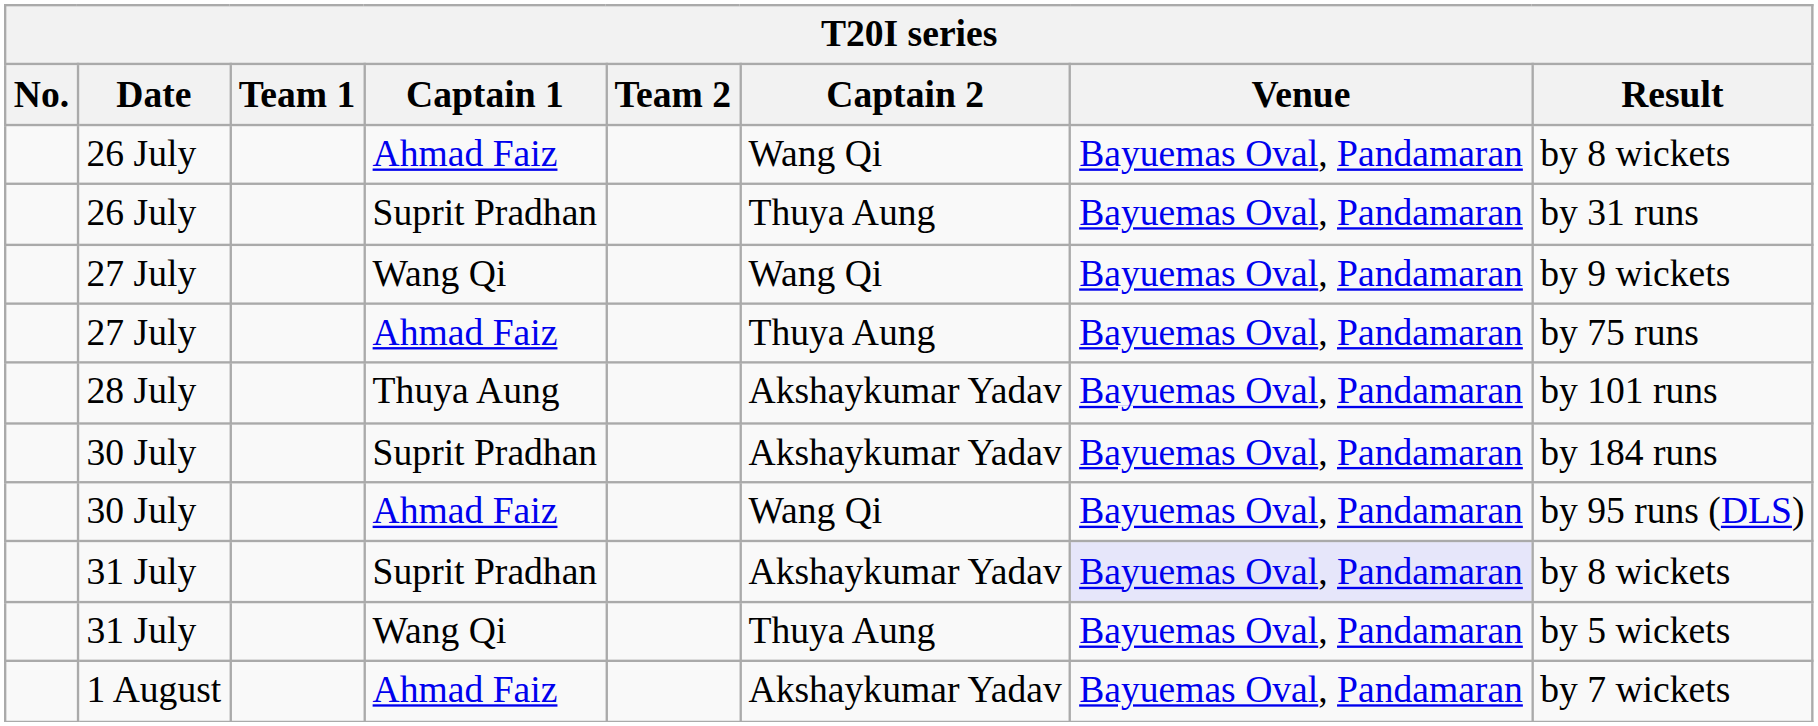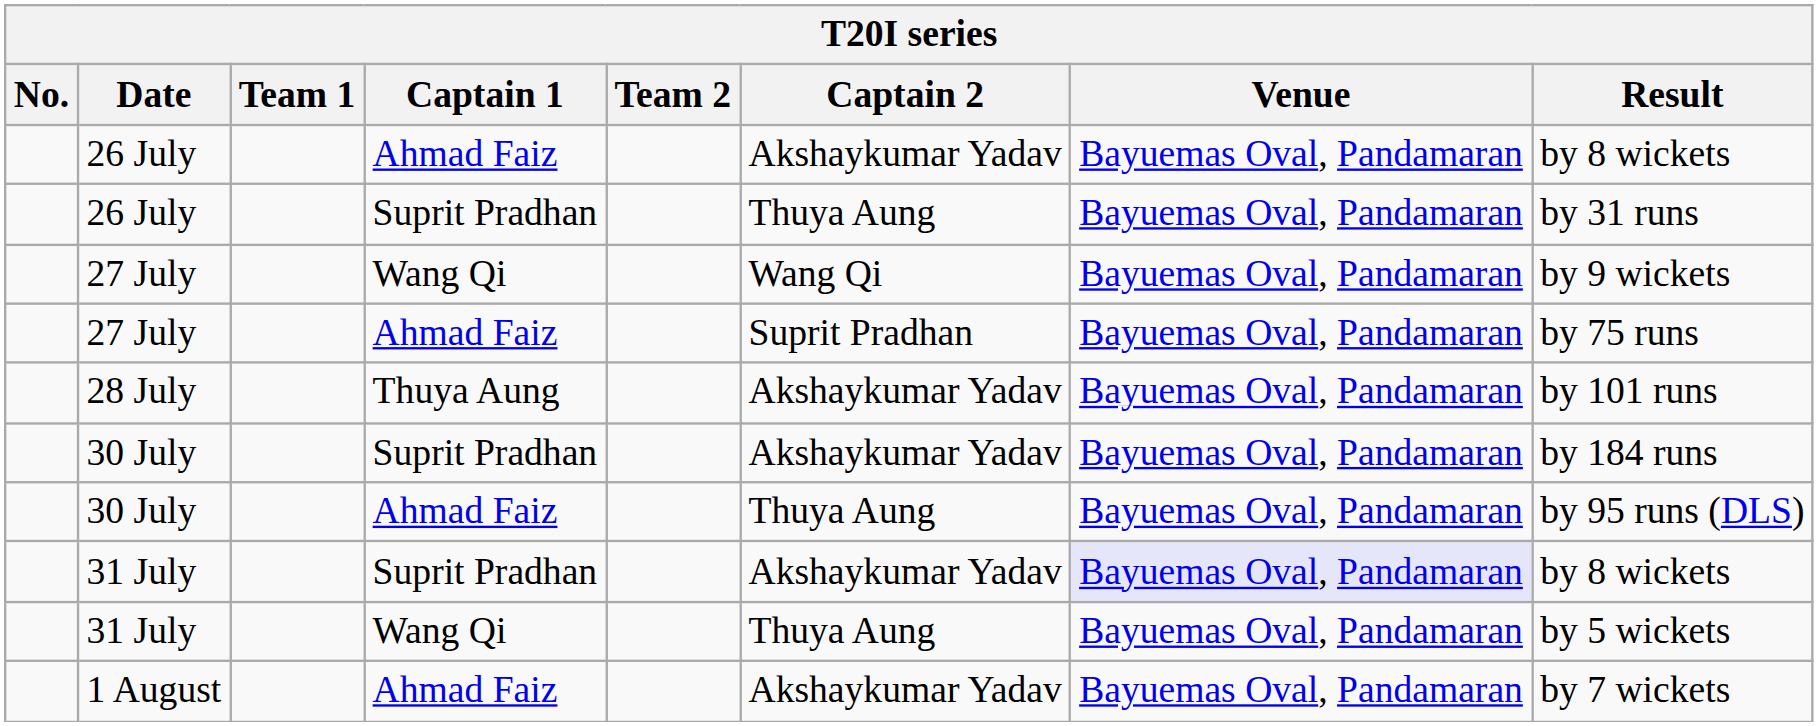 <table class="wikitable">
 <tr>
 <th colspan="9">T20I series</th>
 </tr>
 <tr>
 <th>No.</th>
 <th>Date</th>
 <th>Team 1</th>
 <th>Captain 1</th>
 <th>Team 2</th>
 <th>Captain 2</th>
 <th>Venue</th>
 <th>Result</th>
 </tr>
 <tr>
 <td></td>
 <td>26 July</td>
 <td></td>
 <td><a href='#'>Ahmad Faiz</a></td>
 <td></td>
-<td>Wang Qi</td>
+<td>Akshaykumar Yadav</td>
 <td><a href='#'>Bayuemas Oval</a>, <a href='#'>Pandamaran</a></td>
 <td> by 8 wickets</td>
 </tr>
 <tr>
 <td></td>
 <td>26 July</td>
 <td></td>
 <td>Suprit Pradhan</td>
 <td></td>
 <td>Thuya Aung</td>
 <td><a href='#'>Bayuemas Oval</a>, <a href='#'>Pandamaran</a></td>
 <td> by 31 runs</td>
 </tr>
 <tr>
 <td></td>
 <td>27 July</td>
 <td></td>
 <td>Wang Qi</td>
 <td></td>
 <td>Wang Qi</td>
 <td><a href='#'>Bayuemas Oval</a>, <a href='#'>Pandamaran</a></td>
 <td> by 9 wickets</td>
 </tr>
 <tr>
 <td></td>
 <td>27 July</td>
 <td></td>
 <td><a href='#'>Ahmad Faiz</a></td>
 <td></td>
-<td>Thuya Aung</td>
+<td>Suprit Pradhan</td>
 <td><a href='#'>Bayuemas Oval</a>, <a href='#'>Pandamaran</a></td>
 <td> by 75 runs</td>
 </tr>
 <tr>
 <td></td>
 <td>28 July</td>
 <td></td>
 <td>Thuya Aung</td>
 <td></td>
 <td>Akshaykumar Yadav</td>
 <td><a href='#'>Bayuemas Oval</a>, <a href='#'>Pandamaran</a></td>
 <td> by 101 runs</td>
 </tr>
 <tr>
 <td></td>
 <td>30 July</td>
 <td></td>
 <td>Suprit Pradhan</td>
 <td></td>
 <td>Akshaykumar Yadav</td>
 <td><a href='#'>Bayuemas Oval</a>, <a href='#'>Pandamaran</a></td>
 <td> by 184 runs</td>
 </tr>
 <tr>
 <td></td>
 <td>30 July</td>
 <td></td>
 <td><a href='#'>Ahmad Faiz</a></td>
 <td></td>
-<td>Wang Qi</td>
+<td>Thuya Aung</td>
 <td><a href='#'>Bayuemas Oval</a>, <a href='#'>Pandamaran</a></td>
 <td> by 95 runs (<a href='#'>DLS</a>)</td>
 </tr>
 <tr>
 <td></td>
 <td>31 July</td>
 <td></td>
 <td>Suprit Pradhan</td>
 <td></td>
 <td>Akshaykumar Yadav</td>
 <td style="background: lavender;"><a href='#'>Bayuemas Oval</a>, <a href='#'>Pandamaran</a></td>
 <td> by 8 wickets</td>
 </tr>
 <tr>
 <td></td>
 <td>31 July</td>
 <td></td>
 <td>Wang Qi</td>
 <td></td>
 <td>Thuya Aung</td>
 <td><a href='#'>Bayuemas Oval</a>, <a href='#'>Pandamaran</a></td>
 <td> by 5 wickets</td>
 </tr>
 <tr>
 <td></td>
 <td>1 August</td>
 <td></td>
 <td><a href='#'>Ahmad Faiz</a></td>
 <td></td>
 <td>Akshaykumar Yadav</td>
 <td><a href='#'>Bayuemas Oval</a>, <a href='#'>Pandamaran</a></td>
 <td> by 7 wickets</td>
 </tr>
 </table>
